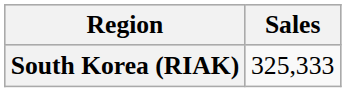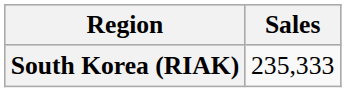 <table class="wikitable plainrowheaders">
 <tr>
 <th>Region</th>
 <th>Sales</th>
 </tr>
 <tr>
 <th scope="row">South Korea (RIAK)</th>
-<td>325,333</td>
+<td>235,333</td>
 </tr>
 </table>
